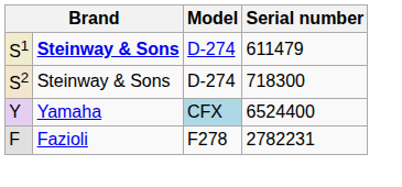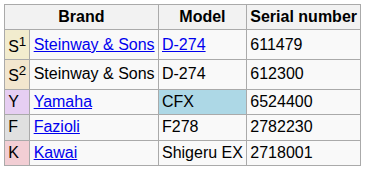 <table class="wikitable">
 <tr>
 <th colspan="2">Brand</th>
 <th>Model</th>
 <th>Serial number</th>
 </tr>
 <tr>
 <td style="background: #F2ECCE">S<sup>1</sup></td>
-<td><strong><a href='#'>Steinway & Sons</a></strong></td>
+<td><a href='#'>Steinway & Sons</a></td>
 <td><a href='#'>D-274</a></td>
 <td>611479</td>
 </tr>
 <tr>
 <td style="background: #F2E6CE">S<sup>2</sup></td>
 <td>Steinway & Sons</td>
 <td>D-274</td>
-<td>718300</td>
+<td>612300</td>
 </tr>
 <tr>
 <td style="background: #E6CEF2">Y</td>
 <td><a href='#'>Yamaha</a></td>
 <td style="background: lightblue;">CFX</td>
 <td>6524400</td>
 </tr>
 <tr>
 <td style="background: #E0E0E0">F</td>
 <td><a href='#'>Fazioli</a></td>
 <td>F278</td>
-<td>2782231</td>
+<td>2782230</td>
+</tr>
+<tr>
+<td style="background: #F2CED4">K</td>
+<td><a href='#'>Kawai</a></td>
+<td>Shigeru EX</td>
+<td>2718001</td>
 </tr>
 </table>
